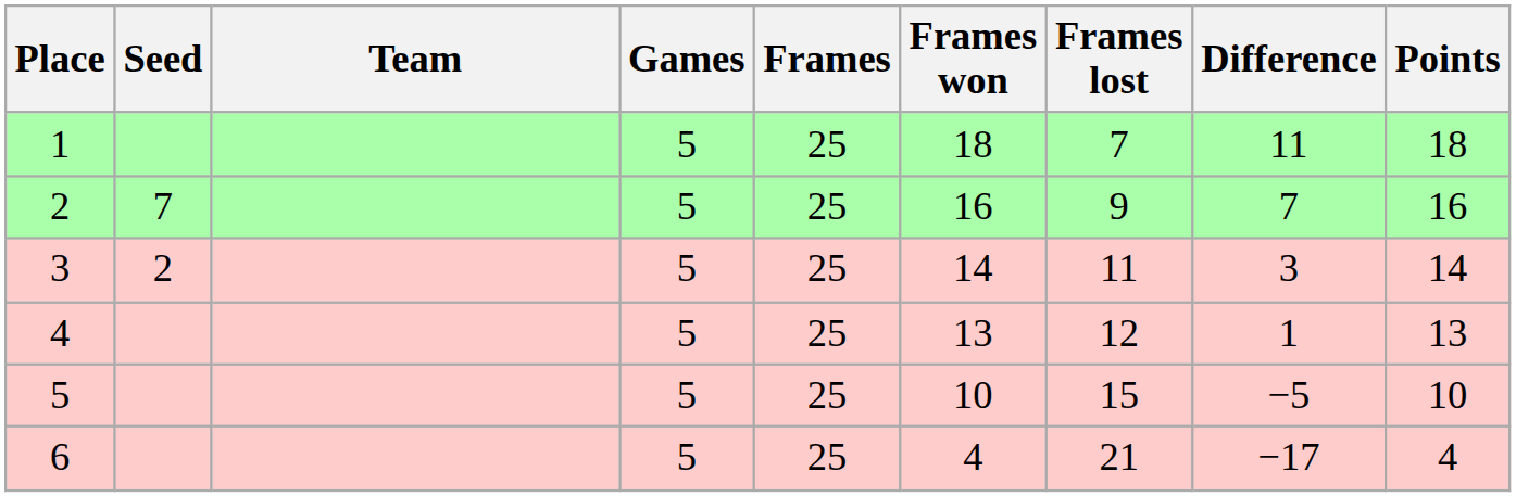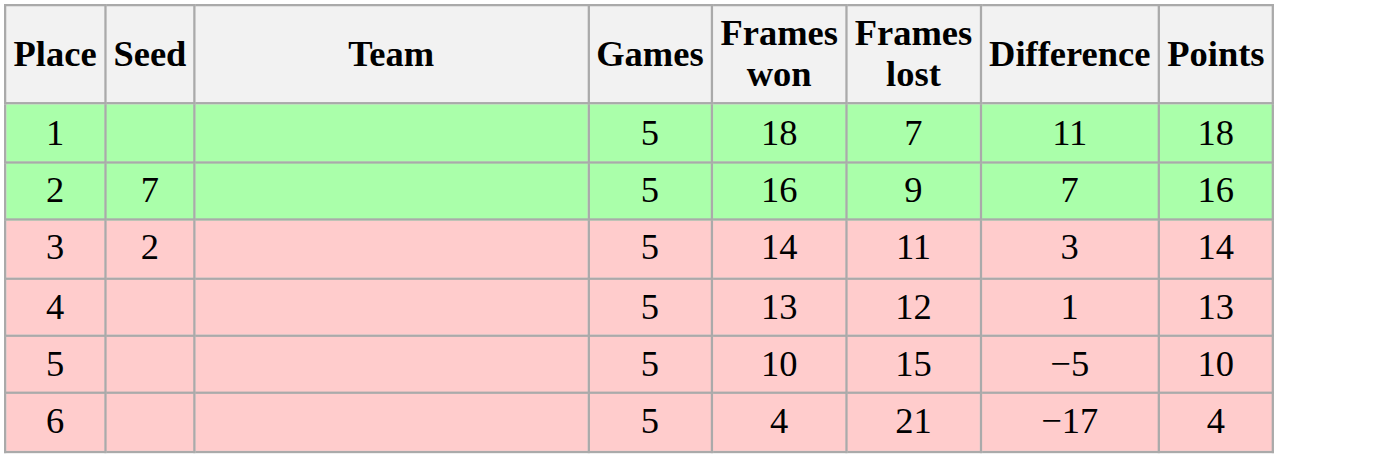 <table class="wikitable" style="text-align: center;">
 <tr>
 <th width=20>Place</th>
 <th width=20>Seed</th>
 <th width=165>Team</th>
 <th width=20>Games</th>
-<th width=20>Frames</th>
 <th width=20>Frames won</th>
 <th width=20>Frames lost</th>
 <th width=20>Difference</th>
 <th width=20>Points</th>
 </tr>
 <tr style="background:#aaffaa;">
 <td>1</td>
 <td></td>
 <td style="text-align:left;"><strong></strong></td>
 <td>5</td>
-<td>25</td>
 <td>18</td>
 <td>7</td>
 <td>11</td>
 <td>18</td>
 </tr>
 <tr style="background:#aaffaa;">
 <td>2</td>
 <td>7</td>
 <td style="text-align:left;"><strong></strong></td>
 <td>5</td>
-<td>25</td>
 <td>16</td>
 <td>9</td>
 <td>7</td>
 <td>16</td>
 </tr>
 <tr style="background:#fcc;">
 <td>3</td>
 <td>2</td>
 <td style="text-align:left;"></td>
 <td>5</td>
-<td>25</td>
 <td>14</td>
 <td>11</td>
 <td>3</td>
 <td>14</td>
 </tr>
 <tr style="background:#fcc;">
 <td>4</td>
 <td></td>
 <td style="text-align:left;"></td>
 <td>5</td>
-<td>25</td>
 <td>13</td>
 <td>12</td>
 <td>1</td>
 <td>13</td>
 </tr>
 <tr style="background:#fcc;">
 <td>5</td>
 <td></td>
 <td style="text-align:left;"></td>
 <td>5</td>
-<td>25</td>
 <td>10</td>
 <td>15</td>
 <td>−5</td>
 <td>10</td>
 </tr>
 <tr style="background:#fcc;">
 <td>6</td>
 <td></td>
 <td style="text-align:left;"></td>
 <td>5</td>
-<td>25</td>
 <td>4</td>
 <td>21</td>
 <td>−17</td>
 <td>4</td>
 </tr>
 </table>
